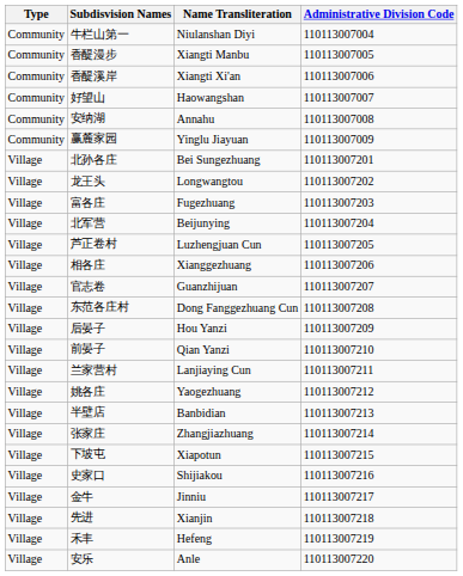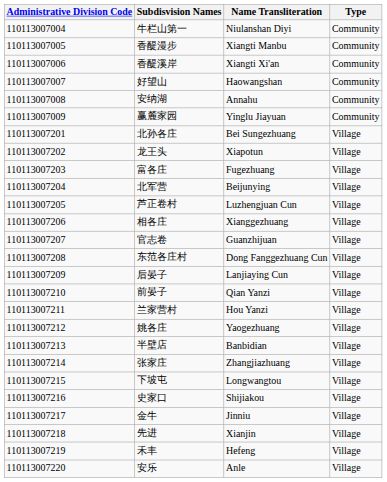 <table class="wikitable sortable">
 <tr>
-<th>Type</th>
+<th><a href='#'>Administrative Division Code</a></th>
 <th>Subdisvision Names</th>
 <th>Name Transliteration</th>
-<th><a href='#'>Administrative Division Code</a></th>
+<th>Type</th>
 </tr>
 <tr>
-<td>Community</td>
+<td>110113007004</td>
 <td>牛栏山第一</td>
 <td>Niulanshan Diyi</td>
-<td>110113007004</td>
+<td>Community</td>
 </tr>
 <tr>
-<td>Community</td>
+<td>110113007005</td>
 <td>香醍漫步</td>
 <td>Xiangti Manbu</td>
-<td>110113007005</td>
+<td>Community</td>
 </tr>
 <tr>
-<td>Community</td>
+<td>110113007006</td>
 <td>香醍溪岸</td>
 <td>Xiangti Xi'an</td>
-<td>110113007006</td>
+<td>Community</td>
 </tr>
 <tr>
-<td>Community</td>
+<td>110113007007</td>
 <td>好望山</td>
 <td>Haowangshan</td>
-<td>110113007007</td>
+<td>Community</td>
 </tr>
 <tr>
-<td>Community</td>
+<td>110113007008</td>
 <td>安纳湖</td>
 <td>Annahu</td>
-<td>110113007008</td>
+<td>Community</td>
 </tr>
 <tr>
-<td>Community</td>
+<td>110113007009</td>
 <td>赢麓家园</td>
 <td>Yinglu Jiayuan</td>
-<td>110113007009</td>
+<td>Community</td>
 </tr>
 <tr>
-<td>Village</td>
+<td>110113007201</td>
 <td>北孙各庄</td>
 <td>Bei Sungezhuang</td>
-<td>110113007201</td>
+<td>Village</td>
 </tr>
 <tr>
+<td>110113007202</td>
+<td>龙王头</td>
+<td>Xiapotun</td>
 <td>Village</td>
-<td>龙王头</td>
-<td>Longwangtou</td>
-<td>110113007202</td>
 </tr>
 <tr>
-<td>Village</td>
+<td>110113007203</td>
 <td>富各庄</td>
 <td>Fugezhuang</td>
-<td>110113007203</td>
+<td>Village</td>
 </tr>
 <tr>
-<td>Village</td>
+<td>110113007204</td>
 <td>北军营</td>
 <td>Beijunying</td>
-<td>110113007204</td>
+<td>Village</td>
 </tr>
 <tr>
-<td>Village</td>
+<td>110113007205</td>
 <td>芦正卷村</td>
 <td>Luzhengjuan Cun</td>
-<td>110113007205</td>
+<td>Village</td>
 </tr>
 <tr>
-<td>Village</td>
+<td>110113007206</td>
 <td>相各庄</td>
 <td>Xianggezhuang</td>
-<td>110113007206</td>
+<td>Village</td>
 </tr>
 <tr>
-<td>Village</td>
+<td>110113007207</td>
 <td>官志卷</td>
 <td>Guanzhijuan</td>
-<td>110113007207</td>
+<td>Village</td>
 </tr>
 <tr>
-<td>Village</td>
+<td>110113007208</td>
 <td>东范各庄村</td>
 <td>Dong Fanggezhuang Cun</td>
-<td>110113007208</td>
+<td>Village</td>
 </tr>
 <tr>
+<td>110113007209</td>
+<td>后晏子</td>
+<td>Lanjiaying Cun</td>
 <td>Village</td>
-<td>后晏子</td>
-<td>Hou Yanzi</td>
-<td>110113007209</td>
 </tr>
 <tr>
-<td>Village</td>
+<td>110113007210</td>
 <td>前晏子</td>
 <td>Qian Yanzi</td>
-<td>110113007210</td>
+<td>Village</td>
 </tr>
 <tr>
+<td>110113007211</td>
+<td>兰家营村</td>
+<td>Hou Yanzi</td>
 <td>Village</td>
-<td>兰家营村</td>
-<td>Lanjiaying Cun</td>
-<td>110113007211</td>
 </tr>
 <tr>
-<td>Village</td>
+<td>110113007212</td>
 <td>姚各庄</td>
 <td>Yaogezhuang</td>
-<td>110113007212</td>
+<td>Village</td>
 </tr>
 <tr>
-<td>Village</td>
+<td>110113007213</td>
 <td>半壁店</td>
 <td>Banbidian</td>
-<td>110113007213</td>
+<td>Village</td>
 </tr>
 <tr>
-<td>Village</td>
+<td>110113007214</td>
 <td>张家庄</td>
 <td>Zhangjiazhuang</td>
-<td>110113007214</td>
+<td>Village</td>
 </tr>
 <tr>
+<td>110113007215</td>
+<td>下坡屯</td>
+<td>Longwangtou</td>
 <td>Village</td>
-<td>下坡屯</td>
-<td>Xiapotun</td>
-<td>110113007215</td>
 </tr>
 <tr>
-<td>Village</td>
+<td>110113007216</td>
 <td>史家口</td>
 <td>Shijiakou</td>
-<td>110113007216</td>
+<td>Village</td>
 </tr>
 <tr>
-<td>Village</td>
+<td>110113007217</td>
 <td>金牛</td>
 <td>Jinniu</td>
-<td>110113007217</td>
+<td>Village</td>
 </tr>
 <tr>
-<td>Village</td>
+<td>110113007218</td>
 <td>先进</td>
 <td>Xianjin</td>
-<td>110113007218</td>
+<td>Village</td>
 </tr>
 <tr>
-<td>Village</td>
+<td>110113007219</td>
 <td>禾丰</td>
 <td>Hefeng</td>
-<td>110113007219</td>
+<td>Village</td>
 </tr>
 <tr>
-<td>Village</td>
+<td>110113007220</td>
 <td>安乐</td>
 <td>Anle</td>
-<td>110113007220</td>
+<td>Village</td>
 </tr>
 </table>
